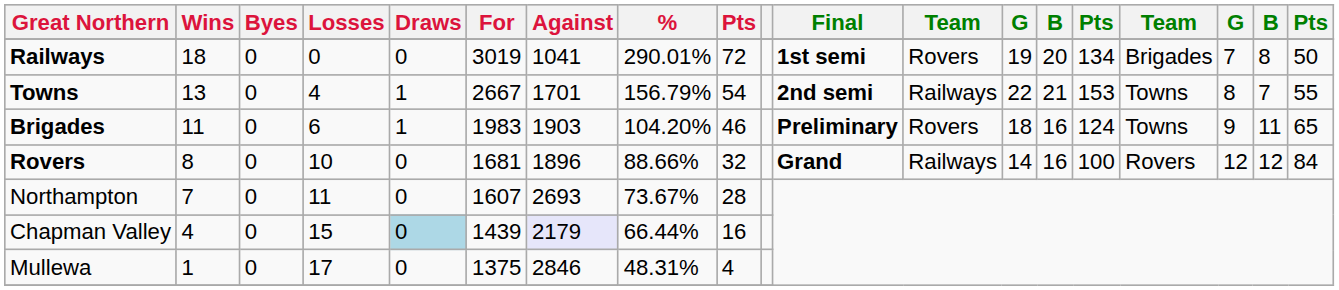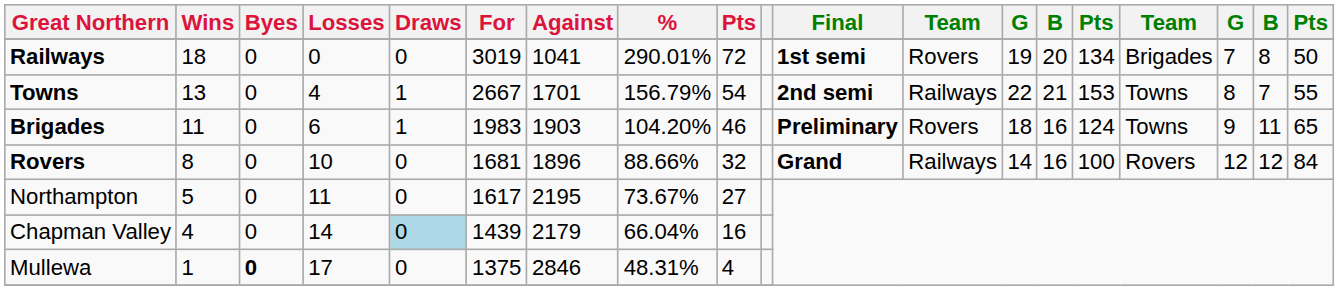 <table style="font-size: 85%; text-align: left;" class="wikitable">
 <tr>
 <th style="color:crimson">Great Northern</th>
 <th style="color:crimson">Wins</th>
 <th style="color:crimson">Byes</th>
 <th style="color:crimson">Losses</th>
 <th style="color:crimson">Draws</th>
 <th style="color:crimson">For</th>
 <th style="color:crimson">Against</th>
 <th style="color:crimson">%</th>
 <th style="color:crimson">Pts</th>
 <th></th>
 <th style="color:green">Final</th>
 <th style="color:green">Team</th>
 <th style="color:green">G</th>
 <th style="color:green">B</th>
 <th style="color:green">Pts</th>
 <th style="color:green">Team</th>
 <th style="color:green">G</th>
 <th style="color:green">B</th>
 <th style="color:green">Pts</th>
 </tr>
 <tr>
 </tr>
 <tr>
 </tr>
 <tr>
 <td><strong>	Railways	</strong></td>
 <td>18</td>
 <td>0</td>
 <td>0</td>
 <td>0</td>
 <td>3019</td>
 <td>1041</td>
 <td>290.01%</td>
 <td>72</td>
 <td></td>
 <td><strong>1st semi</strong></td>
 <td>Rovers</td>
 <td>19</td>
 <td>20</td>
 <td>134</td>
 <td>Brigades</td>
 <td>7</td>
 <td>8</td>
 <td>50</td>
 </tr>
 <tr>
 <td><strong>	Towns	</strong></td>
 <td>13</td>
 <td>0</td>
 <td>4</td>
 <td>1</td>
 <td>2667</td>
 <td>1701</td>
 <td>156.79%</td>
 <td>54</td>
 <td></td>
 <td><strong>2nd semi</strong></td>
 <td>Railways</td>
 <td>22</td>
 <td>21</td>
 <td>153</td>
 <td>Towns</td>
 <td>8</td>
 <td>7</td>
 <td>55</td>
 </tr>
 <tr>
 <td><strong>	Brigades	</strong></td>
 <td>11</td>
 <td>0</td>
 <td>6</td>
 <td>1</td>
 <td>1983</td>
 <td>1903</td>
 <td>104.20%</td>
 <td>46</td>
 <td></td>
 <td><strong>Preliminary</strong></td>
 <td>Rovers</td>
 <td>18</td>
 <td>16</td>
 <td>124</td>
 <td>Towns</td>
 <td>9</td>
 <td>11</td>
 <td>65</td>
 </tr>
 <tr>
 <td><strong>	Rovers	</strong></td>
 <td>8</td>
 <td>0</td>
 <td>10</td>
 <td>0</td>
 <td>1681</td>
 <td>1896</td>
 <td>88.66%</td>
 <td>32</td>
 <td></td>
 <td><strong>Grand</strong></td>
 <td>Railways</td>
 <td>14</td>
 <td>16</td>
 <td>100</td>
 <td>Rovers</td>
 <td>12</td>
 <td>12</td>
 <td>84</td>
 </tr>
 <tr>
 <td>Northampton</td>
-<td>7</td>
+<td>5</td>
 <td>0</td>
 <td>11</td>
 <td>0</td>
-<td>1607</td>
-<td>2693</td>
+<td>1617</td>
+<td>2195</td>
 <td>73.67%</td>
-<td>28</td>
+<td>27</td>
 <td></td>
 </tr>
 <tr>
 <td>Chapman Valley</td>
 <td>4</td>
 <td>0</td>
-<td>15</td>
+<td>14</td>
 <td style="background: lightblue;">0</td>
 <td>1439</td>
-<td style="background: lavender;">2179</td>
-<td>66.44%</td>
+<td>2179</td>
+<td>66.04%</td>
 <td>16</td>
 <td></td>
 </tr>
 <tr>
 <td>Mullewa</td>
 <td>1</td>
-<td>0</td>
+<td><strong>0</strong></td>
 <td>17</td>
 <td>0</td>
 <td>1375</td>
 <td>2846</td>
 <td>48.31%</td>
 <td>4</td>
 <td></td>
 </tr>
 <tr>
 </tr>
 </table>
